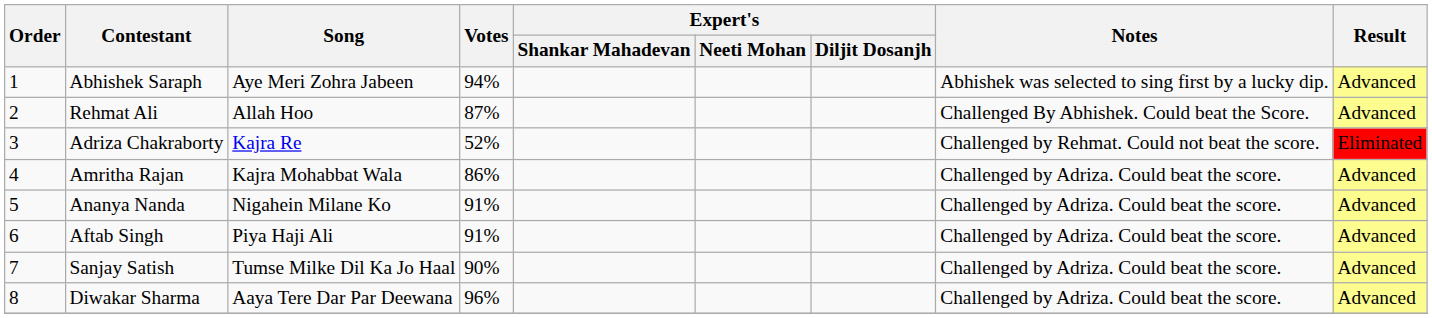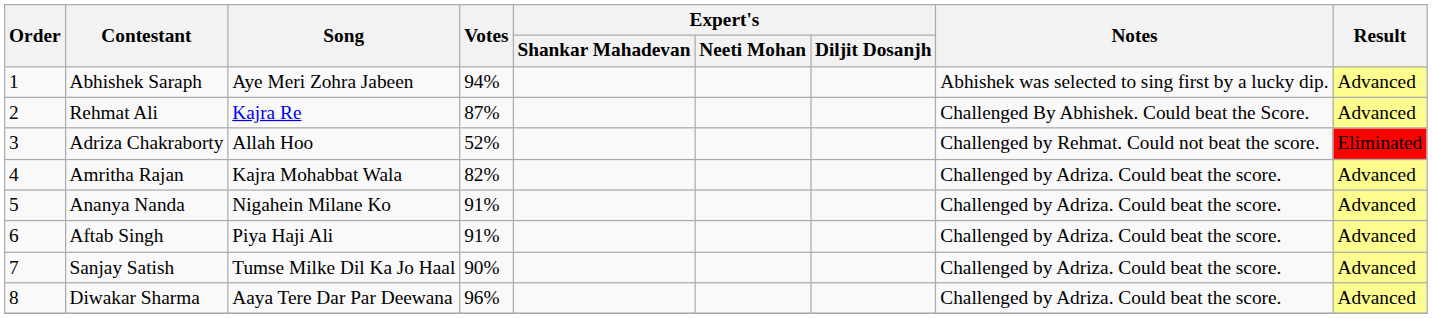 <table class="wikitable sortable mw-collapsible" style="font-size: 99%;">
 <tr>
 <th rowspan="2">Order</th>
 <th rowspan="2">Contestant</th>
 <th rowspan="2">Song</th>
 <th rowspan="2">Votes</th>
 <th colspan="3">Expert's</th>
 <th rowspan="2">Notes</th>
 <th rowspan="2">Result</th>
 </tr>
 <tr>
 <th>Shankar Mahadevan</th>
 <th>Neeti Mohan</th>
 <th>Diljit Dosanjh</th>
 </tr>
 <tr>
 <td>1</td>
 <td>Abhishek Saraph</td>
 <td>Aye Meri Zohra Jabeen</td>
 <td>94%</td>
 <td></td>
 <td></td>
 <td></td>
 <td>Abhishek  was selected to sing first by a lucky dip.</td>
 <td bgcolor="#fdfc8f">Advanced</td>
 </tr>
 <tr>
 <td>2</td>
 <td>Rehmat Ali</td>
-<td>Allah Hoo</td>
+<td><a href='#'>Kajra Re</a></td>
 <td>87%</td>
 <td></td>
 <td></td>
 <td></td>
 <td>Challenged By Abhishek. Could beat the Score.</td>
 <td bgcolor="#fdfc8f">Advanced</td>
 </tr>
 <tr>
 <td>3</td>
 <td>Adriza Chakraborty</td>
-<td><a href='#'>Kajra Re</a></td>
+<td>Allah Hoo</td>
 <td>52%</td>
 <td></td>
 <td></td>
 <td></td>
 <td>Challenged by Rehmat. Could not beat the score.</td>
 <td bgcolor="red">Eliminated</td>
 </tr>
 <tr>
 <td>4</td>
 <td>Amritha Rajan</td>
 <td>Kajra Mohabbat Wala</td>
-<td>86%</td>
+<td>82%</td>
 <td></td>
 <td></td>
 <td></td>
 <td>Challenged by Adriza. Could beat the score.</td>
 <td bgcolor="#fdfc8f">Advanced</td>
 </tr>
 <tr>
 <td>5</td>
 <td>Ananya Nanda</td>
 <td>Nigahein Milane Ko</td>
 <td>91%</td>
 <td></td>
 <td></td>
 <td></td>
 <td>Challenged by Adriza. Could beat the score.</td>
 <td bgcolor="#fdfc8f">Advanced</td>
 </tr>
 <tr>
 <td>6</td>
 <td>Aftab Singh</td>
 <td>Piya Haji Ali</td>
 <td>91%</td>
 <td></td>
 <td></td>
 <td></td>
 <td>Challenged by Adriza. Could beat the score.</td>
 <td bgcolor="#fdfc8f">Advanced</td>
 </tr>
 <tr>
 <td>7</td>
 <td>Sanjay Satish</td>
 <td>Tumse Milke Dil Ka Jo Haal</td>
 <td>90%</td>
 <td></td>
 <td></td>
 <td></td>
 <td>Challenged by Adriza. Could beat the score.</td>
 <td bgcolor="#fdfc8f">Advanced</td>
 </tr>
 <tr>
 <td>8</td>
 <td>Diwakar Sharma</td>
 <td>Aaya Tere Dar Par Deewana</td>
 <td>96%</td>
 <td></td>
 <td></td>
 <td></td>
 <td>Challenged by Adriza. Could  beat the score.</td>
 <td bgcolor="#fdfc8f">Advanced</td>
 </tr>
 <tr>
 </tr>
 </table>
